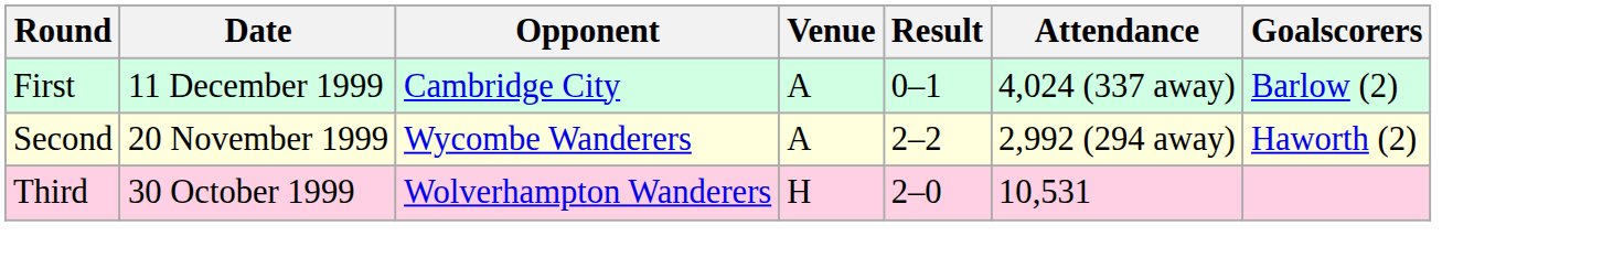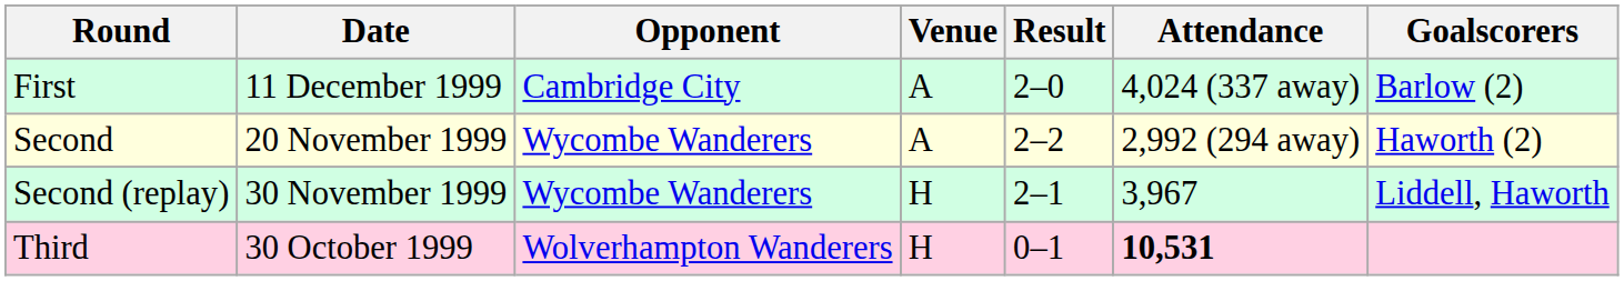 <table class="wikitable">
 <tr>
 <th>Round</th>
 <th>Date</th>
 <th>Opponent</th>
 <th>Venue</th>
 <th>Result</th>
 <th>Attendance</th>
 <th>Goalscorers</th>
 </tr>
 <tr style="background-color: #d0ffe3;">
 <td>First</td>
 <td>11 December 1999</td>
 <td><a href='#'>Cambridge City</a></td>
 <td>A</td>
-<td>0–1</td>
+<td>2–0</td>
 <td>4,024 (337 away)</td>
 <td><a href='#'>Barlow</a> (2)</td>
 </tr>
 <tr style="background-color: #ffffdd;">
 <td>Second</td>
 <td>20 November 1999</td>
 <td><a href='#'>Wycombe Wanderers</a></td>
 <td>A</td>
 <td>2–2</td>
 <td>2,992 (294 away)</td>
 <td><a href='#'>Haworth</a> (2)</td>
 </tr>
+<tr style="background-color: #d0ffe3;">
+<td>Second (replay)</td>
+<td>30 November 1999</td>
+<td><a href='#'>Wycombe Wanderers</a></td>
+<td>H</td>
+<td>2–1</td>
+<td>3,967</td>
+<td><a href='#'>Liddell</a>, <a href='#'>Haworth</a></td>
+</tr>
 <tr style="background-color: #ffd0e3;">
 <td>Third</td>
 <td>30 October 1999</td>
 <td><a href='#'>Wolverhampton Wanderers</a></td>
 <td>H</td>
-<td>2–0</td>
-<td>10,531</td>
+<td>0–1</td>
+<td><strong>10,531</strong></td>
 <td></td>
 </tr>
 </table>
